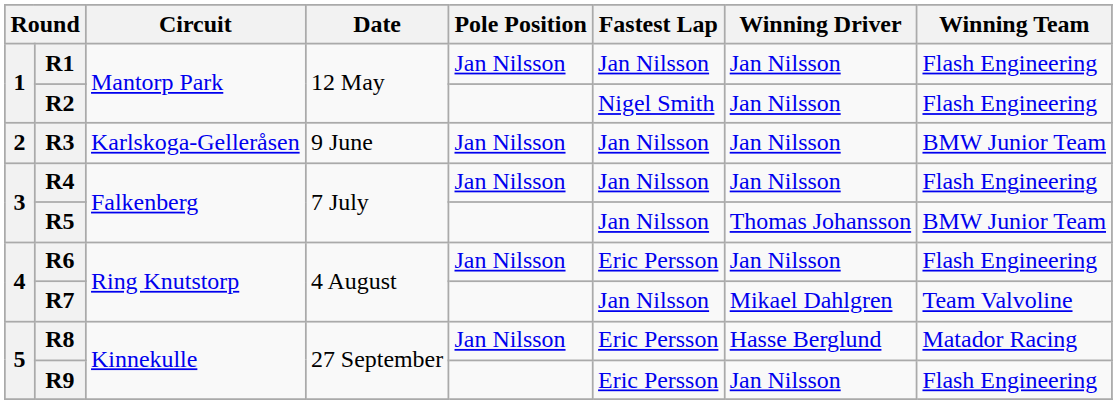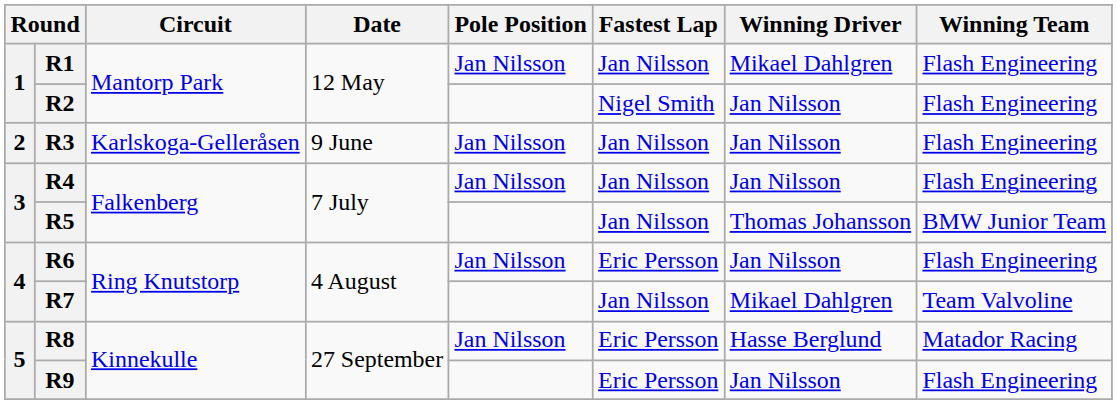 <table class="wikitable" style="font-size: 85%">
 <tr>
 <th colspan=2>Round</th>
 <th>Circuit</th>
 <th>Date</th>
 <th>Pole Position</th>
 <th>Fastest Lap</th>
 <th>Winning Driver</th>
 <th>Winning Team</th>
 </tr>
 <tr>
 <th rowspan=2>1</th>
 <th>R1</th>
 <td rowspan=2><a href='#'>Mantorp Park</a></td>
 <td rowspan=2>12 May</td>
 <td> <a href='#'>Jan Nilsson</a></td>
 <td> <a href='#'>Jan Nilsson</a></td>
-<td> <a href='#'>Jan Nilsson</a></td>
+<td> <a href='#'>Mikael Dahlgren</a></td>
 <td><a href='#'>Flash Engineering</a></td>
 </tr>
 <tr>
 <th>R2</th>
 <td></td>
 <td> <a href='#'>Nigel Smith</a></td>
 <td> <a href='#'>Jan Nilsson</a></td>
 <td><a href='#'>Flash Engineering</a></td>
 </tr>
 <tr>
 <th>2</th>
 <th>R3</th>
 <td><a href='#'>Karlskoga-Gelleråsen</a></td>
 <td>9 June</td>
 <td> <a href='#'>Jan Nilsson</a></td>
 <td> <a href='#'>Jan Nilsson</a></td>
 <td> <a href='#'>Jan Nilsson</a></td>
-<td><a href='#'>BMW Junior Team</a></td>
+<td><a href='#'>Flash Engineering</a></td>
 </tr>
 <tr>
 <th rowspan=2>3</th>
 <th>R4</th>
 <td rowspan=2><a href='#'>Falkenberg</a></td>
 <td rowspan=2>7 July</td>
 <td> <a href='#'>Jan Nilsson</a></td>
 <td> <a href='#'>Jan Nilsson</a></td>
 <td> <a href='#'>Jan Nilsson</a></td>
 <td><a href='#'>Flash Engineering</a></td>
 </tr>
 <tr>
 <th>R5</th>
 <td></td>
 <td> <a href='#'>Jan Nilsson</a></td>
 <td> <a href='#'>Thomas Johansson</a></td>
 <td><a href='#'>BMW Junior Team</a></td>
 </tr>
 <tr>
 <th rowspan=2>4</th>
 <th>R6</th>
 <td rowspan=2><a href='#'>Ring Knutstorp</a></td>
 <td rowspan=2>4 August</td>
 <td> <a href='#'>Jan Nilsson</a></td>
 <td> <a href='#'>Eric Persson</a></td>
 <td> <a href='#'>Jan Nilsson</a></td>
 <td><a href='#'>Flash Engineering</a></td>
 </tr>
 <tr>
 <th>R7</th>
 <td></td>
 <td> <a href='#'>Jan Nilsson</a></td>
 <td> <a href='#'>Mikael Dahlgren</a></td>
 <td><a href='#'>Team Valvoline</a></td>
 </tr>
 <tr>
 <th rowspan=2>5</th>
 <th>R8</th>
 <td rowspan=2><a href='#'>Kinnekulle</a></td>
 <td rowspan=2>27 September</td>
 <td> <a href='#'>Jan Nilsson</a></td>
 <td> <a href='#'>Eric Persson</a></td>
 <td> <a href='#'>Hasse Berglund</a></td>
 <td><a href='#'>Matador Racing</a></td>
 </tr>
 <tr>
 <th>R9</th>
 <td></td>
 <td> <a href='#'>Eric Persson</a></td>
 <td> <a href='#'>Jan Nilsson</a></td>
 <td><a href='#'>Flash Engineering</a></td>
 </tr>
 </table>
